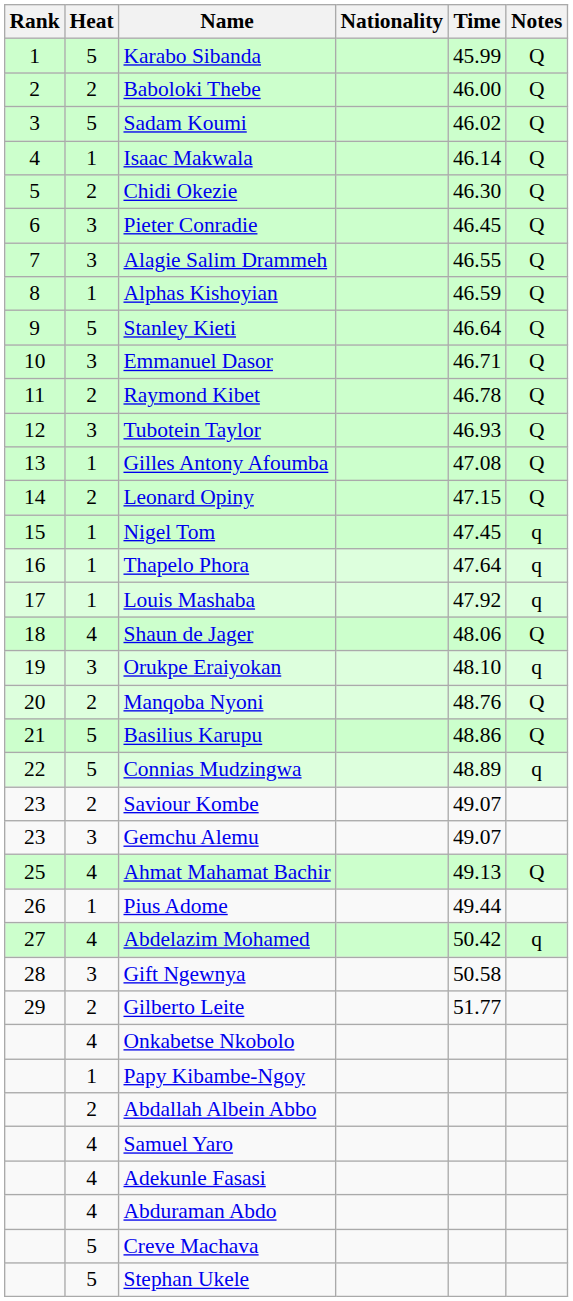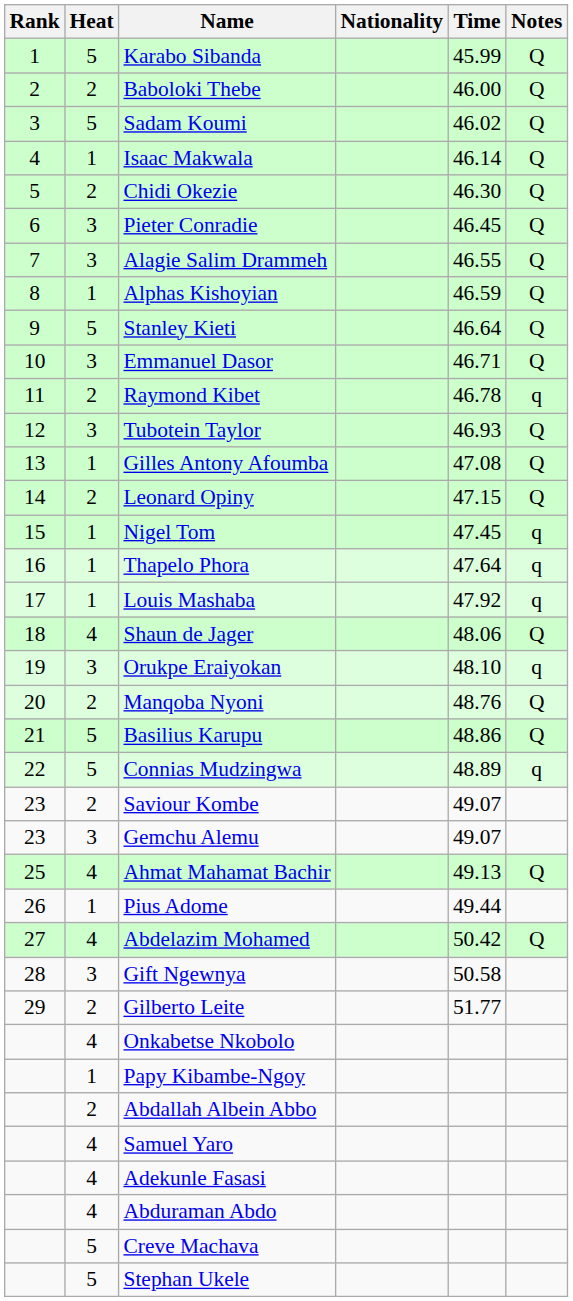 <table class="wikitable sortable" style="text-align:center">
 <tr>
 <th>Rank</th>
 <th>Heat</th>
 <th>Name</th>
 <th>Nationality</th>
 <th>Time</th>
 <th>Notes</th>
 </tr>
 <tr bgcolor=ccffcc>
 <td>1</td>
 <td>5</td>
 <td align=left><a href='#'>Karabo Sibanda</a></td>
 <td align=left></td>
 <td>45.99</td>
 <td>Q</td>
 </tr>
 <tr bgcolor=ccffcc>
 <td>2</td>
 <td>2</td>
 <td align=left><a href='#'>Baboloki Thebe</a></td>
 <td align=left></td>
 <td>46.00</td>
 <td>Q</td>
 </tr>
 <tr bgcolor=ccffcc>
 <td>3</td>
 <td>5</td>
 <td align=left><a href='#'>Sadam Koumi</a></td>
 <td align=left></td>
 <td>46.02</td>
 <td>Q</td>
 </tr>
 <tr bgcolor=ccffcc>
 <td>4</td>
 <td>1</td>
 <td align=left><a href='#'>Isaac Makwala</a></td>
 <td align=left></td>
 <td>46.14</td>
 <td>Q</td>
 </tr>
 <tr bgcolor=ccffcc>
 <td>5</td>
 <td>2</td>
 <td align=left><a href='#'>Chidi Okezie</a></td>
 <td align=left></td>
 <td>46.30</td>
 <td>Q</td>
 </tr>
 <tr bgcolor=ccffcc>
 <td>6</td>
 <td>3</td>
 <td align=left><a href='#'>Pieter Conradie</a></td>
 <td align=left></td>
 <td>46.45</td>
 <td>Q</td>
 </tr>
 <tr bgcolor=ccffcc>
 <td>7</td>
 <td>3</td>
 <td align=left><a href='#'>Alagie Salim Drammeh</a></td>
 <td align=left></td>
 <td>46.55</td>
 <td>Q</td>
 </tr>
 <tr bgcolor=ccffcc>
 <td>8</td>
 <td>1</td>
 <td align=left><a href='#'>Alphas Kishoyian</a></td>
 <td align=left></td>
 <td>46.59</td>
 <td>Q</td>
 </tr>
 <tr bgcolor=ccffcc>
 <td>9</td>
 <td>5</td>
 <td align=left><a href='#'>Stanley Kieti</a></td>
 <td align=left></td>
 <td>46.64</td>
 <td>Q</td>
 </tr>
 <tr bgcolor=ccffcc>
 <td>10</td>
 <td>3</td>
 <td align=left><a href='#'>Emmanuel Dasor</a></td>
 <td align=left></td>
 <td>46.71</td>
 <td>Q</td>
 </tr>
 <tr bgcolor=ccffcc>
 <td>11</td>
 <td>2</td>
 <td align=left><a href='#'>Raymond Kibet</a></td>
 <td align=left></td>
 <td>46.78</td>
-<td>Q</td>
+<td>q</td>
 </tr>
 <tr bgcolor=ccffcc>
 <td>12</td>
 <td>3</td>
 <td align=left><a href='#'>Tubotein Taylor</a></td>
 <td align=left></td>
 <td>46.93</td>
 <td>Q</td>
 </tr>
 <tr bgcolor=ccffcc>
 <td>13</td>
 <td>1</td>
 <td align=left><a href='#'>Gilles Antony Afoumba</a></td>
 <td align=left></td>
 <td>47.08</td>
 <td>Q</td>
 </tr>
 <tr bgcolor=ccffcc>
 <td>14</td>
 <td>2</td>
 <td align=left><a href='#'>Leonard Opiny</a></td>
 <td align=left></td>
 <td>47.15</td>
 <td>Q</td>
 </tr>
 <tr bgcolor=ccffcc>
 <td>15</td>
 <td>1</td>
 <td align=left><a href='#'>Nigel Tom</a></td>
 <td align=left></td>
 <td>47.45</td>
 <td>q</td>
 </tr>
 <tr bgcolor=ddffdd>
 <td>16</td>
 <td>1</td>
 <td align=left><a href='#'>Thapelo Phora</a></td>
 <td align=left></td>
 <td>47.64</td>
 <td>q</td>
 </tr>
 <tr bgcolor=ddffdd>
 <td>17</td>
 <td>1</td>
 <td align=left><a href='#'>Louis Mashaba</a></td>
 <td align=left></td>
 <td>47.92</td>
 <td>q</td>
 </tr>
 <tr bgcolor=ccffcc>
 <td>18</td>
 <td>4</td>
 <td align=left><a href='#'>Shaun de Jager</a></td>
 <td align=left></td>
 <td>48.06</td>
 <td>Q</td>
 </tr>
 <tr bgcolor=ddffdd>
 <td>19</td>
 <td>3</td>
 <td align=left><a href='#'>Orukpe Eraiyokan</a></td>
 <td align=left></td>
 <td>48.10</td>
 <td>q</td>
 </tr>
 <tr bgcolor=ddffdd>
 <td>20</td>
 <td>2</td>
 <td align=left><a href='#'>Manqoba Nyoni</a></td>
 <td align=left></td>
 <td>48.76</td>
 <td>Q</td>
 </tr>
 <tr bgcolor=ccffcc>
 <td>21</td>
 <td>5</td>
 <td align=left><a href='#'>Basilius Karupu</a></td>
 <td align=left></td>
 <td>48.86</td>
 <td>Q</td>
 </tr>
 <tr bgcolor=ddffdd>
 <td>22</td>
 <td>5</td>
 <td align=left><a href='#'>Connias Mudzingwa</a></td>
 <td align=left></td>
 <td>48.89</td>
 <td>q</td>
 </tr>
 <tr>
 <td>23</td>
 <td>2</td>
 <td align=left><a href='#'>Saviour Kombe</a></td>
 <td align=left></td>
 <td>49.07</td>
 <td></td>
 </tr>
 <tr>
 <td>23</td>
 <td>3</td>
 <td align=left><a href='#'>Gemchu Alemu</a></td>
 <td align=left></td>
 <td>49.07</td>
 <td></td>
 </tr>
 <tr bgcolor=ccffcc>
 <td>25</td>
 <td>4</td>
 <td align=left><a href='#'>Ahmat Mahamat Bachir</a></td>
 <td align=left></td>
 <td>49.13</td>
 <td>Q</td>
 </tr>
 <tr>
 <td>26</td>
 <td>1</td>
 <td align=left><a href='#'>Pius Adome</a></td>
 <td align=left></td>
 <td>49.44</td>
 <td></td>
 </tr>
 <tr bgcolor=ccffcc>
 <td>27</td>
 <td>4</td>
 <td align=left><a href='#'>Abdelazim Mohamed</a></td>
 <td align=left></td>
 <td>50.42</td>
-<td>q</td>
+<td>Q</td>
 </tr>
 <tr>
 <td>28</td>
 <td>3</td>
 <td align=left><a href='#'>Gift Ngewnya</a></td>
 <td align=left></td>
 <td>50.58</td>
 <td></td>
 </tr>
 <tr>
 <td>29</td>
 <td>2</td>
 <td align=left><a href='#'>Gilberto Leite</a></td>
 <td align=left></td>
 <td>51.77</td>
 <td></td>
 </tr>
 <tr>
 <td></td>
 <td>4</td>
 <td align=left><a href='#'>Onkabetse Nkobolo</a></td>
 <td align=left></td>
 <td></td>
 <td></td>
 </tr>
 <tr>
 <td></td>
 <td>1</td>
 <td align=left><a href='#'>Papy Kibambe-Ngoy</a></td>
 <td align=left></td>
 <td></td>
 <td></td>
 </tr>
 <tr>
 <td></td>
 <td>2</td>
 <td align=left><a href='#'>Abdallah Albein Abbo</a></td>
 <td align=left></td>
 <td></td>
 <td></td>
 </tr>
 <tr>
 <td></td>
 <td>4</td>
 <td align=left><a href='#'>Samuel Yaro</a></td>
 <td align=left></td>
 <td></td>
 <td></td>
 </tr>
 <tr>
 <td></td>
 <td>4</td>
 <td align=left><a href='#'>Adekunle Fasasi</a></td>
 <td align=left></td>
 <td></td>
 <td></td>
 </tr>
 <tr>
 <td></td>
 <td>4</td>
 <td align=left><a href='#'>Abduraman Abdo</a></td>
 <td align=left></td>
 <td></td>
 <td></td>
 </tr>
 <tr>
 <td></td>
 <td>5</td>
 <td align=left><a href='#'>Creve Machava</a></td>
 <td align=left></td>
 <td></td>
 <td></td>
 </tr>
 <tr>
 <td></td>
 <td>5</td>
 <td align=left><a href='#'>Stephan Ukele</a></td>
 <td align=left></td>
 <td></td>
 <td></td>
 </tr>
 </table>
